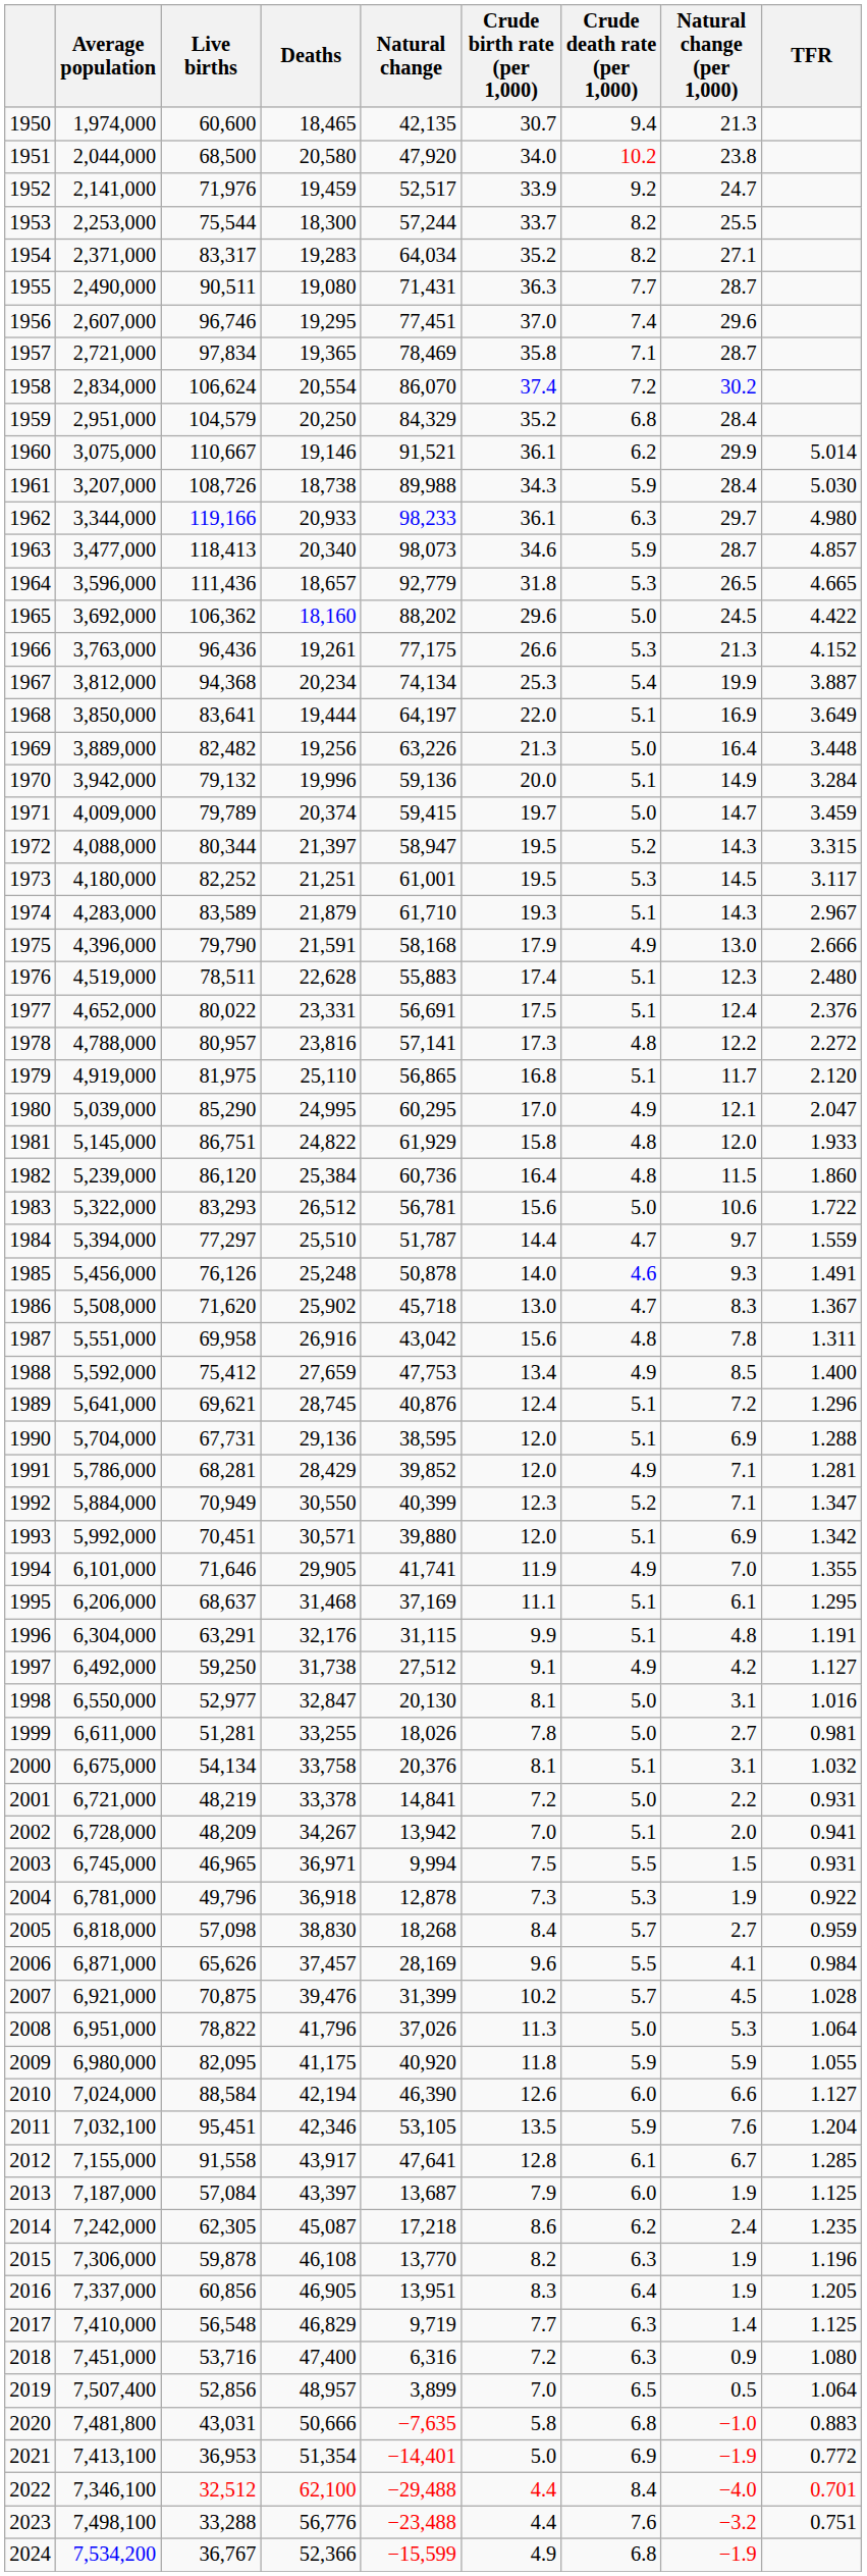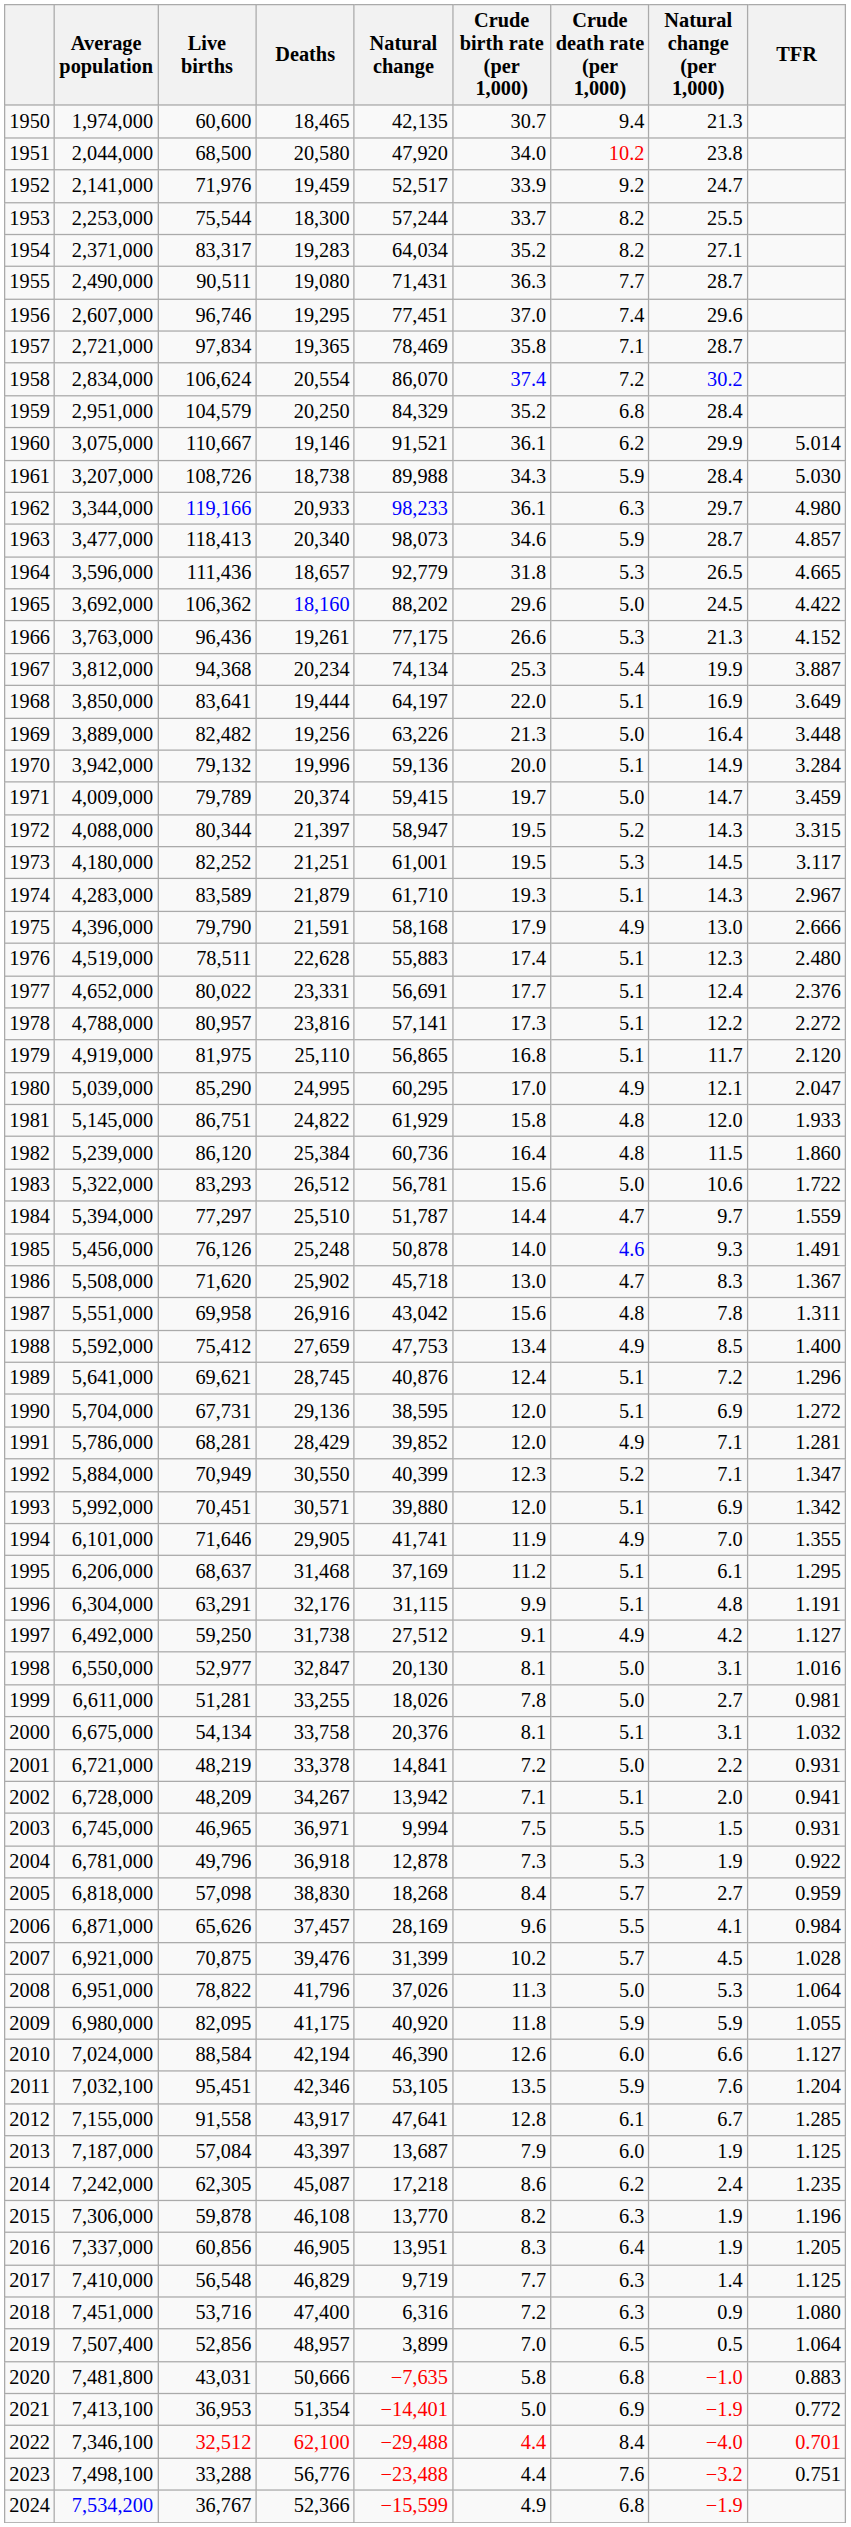 <table class="wikitable sortable" style="text-align: right;">
 <tr>
 <th></th>
 <th width="70pt">Average population</th>
 <th width="70pt">Live births</th>
 <th width="70pt">Deaths</th>
 <th width="70pt">Natural change</th>
 <th width="70pt">Crude birth rate (per 1,000)</th>
 <th width="70pt">Crude death rate (per 1,000)</th>
 <th width="70pt">Natural change (per 1,000)</th>
 <th width="70pt">TFR</th>
 </tr>
 <tr>
 <td>1950</td>
 <td>1,974,000</td>
 <td>60,600</td>
 <td>18,465</td>
 <td>42,135</td>
 <td>30.7</td>
 <td>9.4</td>
 <td>21.3</td>
 <td></td>
 </tr>
 <tr>
 <td>1951</td>
 <td>2,044,000</td>
 <td>68,500</td>
 <td>20,580</td>
 <td>47,920</td>
 <td>34.0</td>
 <td style="color: red">10.2</td>
 <td>23.8</td>
 <td></td>
 </tr>
 <tr>
 <td>1952</td>
 <td>2,141,000</td>
 <td>71,976</td>
 <td>19,459</td>
 <td>52,517</td>
 <td>33.9</td>
 <td>9.2</td>
 <td>24.7</td>
 <td></td>
 </tr>
 <tr>
 <td>1953</td>
 <td>2,253,000</td>
 <td>75,544</td>
 <td>18,300</td>
 <td>57,244</td>
 <td>33.7</td>
 <td>8.2</td>
 <td>25.5</td>
 <td></td>
 </tr>
 <tr>
 <td>1954</td>
 <td>2,371,000</td>
 <td>83,317</td>
 <td>19,283</td>
 <td>64,034</td>
 <td>35.2</td>
 <td>8.2</td>
 <td>27.1</td>
 <td></td>
 </tr>
 <tr>
 <td>1955</td>
 <td>2,490,000</td>
 <td>90,511</td>
 <td>19,080</td>
 <td>71,431</td>
 <td>36.3</td>
 <td>7.7</td>
 <td>28.7</td>
 <td></td>
 </tr>
 <tr>
 <td>1956</td>
 <td>2,607,000</td>
 <td>96,746</td>
 <td>19,295</td>
 <td>77,451</td>
 <td>37.0</td>
 <td>7.4</td>
 <td>29.6</td>
 <td></td>
 </tr>
 <tr>
 <td>1957</td>
 <td>2,721,000</td>
 <td>97,834</td>
 <td>19,365</td>
 <td>78,469</td>
 <td>35.8</td>
 <td>7.1</td>
 <td>28.7</td>
 <td></td>
 </tr>
 <tr>
 <td>1958</td>
 <td>2,834,000</td>
 <td>106,624</td>
 <td>20,554</td>
 <td>86,070</td>
 <td style="color: blue">37.4</td>
 <td>7.2</td>
 <td style="color: blue">30.2</td>
 <td></td>
 </tr>
 <tr>
 <td>1959</td>
 <td>2,951,000</td>
 <td>104,579</td>
 <td>20,250</td>
 <td>84,329</td>
 <td>35.2</td>
 <td>6.8</td>
 <td>28.4</td>
 <td></td>
 </tr>
 <tr>
 <td>1960</td>
 <td>3,075,000</td>
 <td>110,667</td>
 <td>19,146</td>
 <td>91,521</td>
 <td>36.1</td>
 <td>6.2</td>
 <td>29.9</td>
 <td><span>5.014</span></td>
 </tr>
 <tr>
 <td>1961</td>
 <td>3,207,000</td>
 <td>108,726</td>
 <td>18,738</td>
 <td>89,988</td>
 <td>34.3</td>
 <td>5.9</td>
 <td>28.4</td>
 <td><span>5.030</span></td>
 </tr>
 <tr>
 <td>1962</td>
 <td>3,344,000</td>
 <td style="color: blue">119,166</td>
 <td>20,933</td>
 <td style="text-align:right; color:blue;">98,233</td>
 <td>36.1</td>
 <td>6.3</td>
 <td>29.7</td>
 <td><span>4.980</span></td>
 </tr>
 <tr>
 <td>1963</td>
 <td>3,477,000</td>
 <td>118,413</td>
 <td>20,340</td>
 <td>98,073</td>
 <td>34.6</td>
 <td>5.9</td>
 <td>28.7</td>
 <td><span>4.857</span></td>
 </tr>
 <tr>
 <td>1964</td>
 <td>3,596,000</td>
 <td>111,436</td>
 <td>18,657</td>
 <td>92,779</td>
 <td>31.8</td>
 <td>5.3</td>
 <td>26.5</td>
 <td><span>4.665</span></td>
 </tr>
 <tr>
 <td>1965</td>
 <td>3,692,000</td>
 <td>106,362</td>
 <td style="color: blue">18,160</td>
 <td>88,202</td>
 <td>29.6</td>
 <td>5.0</td>
 <td>24.5</td>
 <td><span>4.422</span></td>
 </tr>
 <tr>
 <td>1966</td>
 <td>3,763,000</td>
 <td>96,436</td>
 <td>19,261</td>
 <td>77,175</td>
 <td>26.6</td>
 <td>5.3</td>
 <td>21.3</td>
 <td><span>4.152</span></td>
 </tr>
 <tr>
 <td>1967</td>
 <td>3,812,000</td>
 <td>94,368</td>
 <td>20,234</td>
 <td>74,134</td>
 <td>25.3</td>
 <td>5.4</td>
 <td>19.9</td>
 <td><span>3.887</span></td>
 </tr>
 <tr>
 <td>1968</td>
 <td>3,850,000</td>
 <td>83,641</td>
 <td>19,444</td>
 <td>64,197</td>
 <td>22.0</td>
 <td>5.1</td>
 <td>16.9</td>
 <td><span>3.649</span></td>
 </tr>
 <tr>
 <td>1969</td>
 <td>3,889,000</td>
 <td>82,482</td>
 <td>19,256</td>
 <td>63,226</td>
 <td>21.3</td>
 <td>5.0</td>
 <td>16.4</td>
 <td><span>3.448</span></td>
 </tr>
 <tr>
 <td>1970</td>
 <td>3,942,000</td>
 <td>79,132</td>
 <td>19,996</td>
 <td>59,136</td>
 <td>20.0</td>
 <td>5.1</td>
 <td>14.9</td>
 <td><span>3.284</span></td>
 </tr>
 <tr>
 <td>1971</td>
 <td>4,009,000</td>
 <td>79,789</td>
 <td>20,374</td>
 <td>59,415</td>
 <td>19.7</td>
 <td>5.0</td>
 <td>14.7</td>
 <td><span>3.459</span></td>
 </tr>
 <tr>
 <td>1972</td>
 <td>4,088,000</td>
 <td>80,344</td>
 <td>21,397</td>
 <td>58,947</td>
 <td>19.5</td>
 <td>5.2</td>
 <td>14.3</td>
 <td><span>3.315</span></td>
 </tr>
 <tr>
 <td>1973</td>
 <td>4,180,000</td>
 <td>82,252</td>
 <td>21,251</td>
 <td>61,001</td>
 <td>19.5</td>
 <td>5.3</td>
 <td>14.5</td>
 <td><span>3.117</span></td>
 </tr>
 <tr>
 <td>1974</td>
 <td>4,283,000</td>
 <td>83,589</td>
 <td>21,879</td>
 <td>61,710</td>
 <td>19.3</td>
 <td>5.1</td>
 <td>14.3</td>
 <td><span>2.967</span></td>
 </tr>
 <tr>
 <td>1975</td>
 <td>4,396,000</td>
 <td>79,790</td>
 <td>21,591</td>
 <td>58,168</td>
 <td>17.9</td>
 <td>4.9</td>
 <td>13.0</td>
 <td><span>2.666</span></td>
 </tr>
 <tr>
 <td>1976</td>
 <td>4,519,000</td>
 <td>78,511</td>
 <td>22,628</td>
 <td>55,883</td>
 <td>17.4</td>
 <td>5.1</td>
 <td>12.3</td>
 <td><span>2.480</span></td>
 </tr>
 <tr>
 <td>1977</td>
 <td>4,652,000</td>
 <td>80,022</td>
 <td>23,331</td>
 <td>56,691</td>
-<td>17.5</td>
+<td>17.7</td>
 <td>5.1</td>
 <td>12.4</td>
 <td><span>2.376</span></td>
 </tr>
 <tr>
 <td>1978</td>
 <td>4,788,000</td>
 <td>80,957</td>
 <td>23,816</td>
 <td>57,141</td>
 <td>17.3</td>
-<td>4.8</td>
+<td>5.1</td>
 <td>12.2</td>
 <td><span>2.272</span></td>
 </tr>
 <tr>
 <td>1979</td>
 <td>4,919,000</td>
 <td>81,975</td>
 <td>25,110</td>
 <td>56,865</td>
 <td>16.8</td>
 <td>5.1</td>
 <td>11.7</td>
 <td><span>2.120</span></td>
 </tr>
 <tr>
 <td>1980</td>
 <td>5,039,000</td>
 <td>85,290</td>
 <td>24,995</td>
 <td>60,295</td>
 <td>17.0</td>
 <td>4.9</td>
 <td>12.1</td>
 <td>2.047</td>
 </tr>
 <tr>
 <td>1981</td>
 <td>5,145,000</td>
 <td>86,751</td>
 <td>24,822</td>
 <td>61,929</td>
 <td>15.8</td>
 <td>4.8</td>
 <td>12.0</td>
 <td>1.933</td>
 </tr>
 <tr>
 <td>1982</td>
 <td>5,239,000</td>
 <td>86,120</td>
 <td>25,384</td>
 <td>60,736</td>
 <td>16.4</td>
 <td>4.8</td>
 <td>11.5</td>
 <td>1.860</td>
 </tr>
 <tr>
 <td>1983</td>
 <td>5,322,000</td>
 <td>83,293</td>
 <td>26,512</td>
 <td>56,781</td>
 <td>15.6</td>
 <td>5.0</td>
 <td>10.6</td>
 <td>1.722</td>
 </tr>
 <tr>
 <td>1984</td>
 <td>5,394,000</td>
 <td>77,297</td>
 <td>25,510</td>
 <td>51,787</td>
 <td>14.4</td>
 <td>4.7</td>
 <td>9.7</td>
 <td>1.559</td>
 </tr>
 <tr>
 <td>1985</td>
 <td>5,456,000</td>
 <td>76,126</td>
 <td>25,248</td>
 <td>50,878</td>
 <td>14.0</td>
 <td style="color: blue">4.6</td>
 <td>9.3</td>
 <td>1.491</td>
 </tr>
 <tr>
 <td>1986</td>
 <td>5,508,000</td>
 <td>71,620</td>
 <td>25,902</td>
 <td>45,718</td>
 <td>13.0</td>
 <td>4.7</td>
 <td>8.3</td>
 <td>1.367</td>
 </tr>
 <tr>
 <td>1987</td>
 <td>5,551,000</td>
 <td>69,958</td>
 <td>26,916</td>
 <td>43,042</td>
 <td>15.6</td>
 <td>4.8</td>
 <td>7.8</td>
 <td>1.311</td>
 </tr>
 <tr>
 <td>1988</td>
 <td>5,592,000</td>
 <td>75,412</td>
 <td>27,659</td>
 <td>47,753</td>
 <td>13.4</td>
 <td>4.9</td>
 <td>8.5</td>
 <td>1.400</td>
 </tr>
 <tr>
 <td>1989</td>
 <td>5,641,000</td>
 <td>69,621</td>
 <td>28,745</td>
 <td>40,876</td>
 <td>12.4</td>
 <td>5.1</td>
 <td>7.2</td>
 <td>1.296</td>
 </tr>
 <tr>
 <td>1990</td>
 <td>5,704,000</td>
 <td>67,731</td>
 <td>29,136</td>
 <td>38,595</td>
 <td>12.0</td>
 <td>5.1</td>
 <td>6.9</td>
-<td>1.288</td>
+<td>1.272</td>
 </tr>
 <tr>
 <td>1991</td>
 <td>5,786,000</td>
 <td>68,281</td>
 <td>28,429</td>
 <td>39,852</td>
 <td>12.0</td>
 <td>4.9</td>
 <td>7.1</td>
 <td>1.281</td>
 </tr>
 <tr>
 <td>1992</td>
 <td>5,884,000</td>
 <td>70,949</td>
 <td>30,550</td>
 <td>40,399</td>
 <td>12.3</td>
 <td>5.2</td>
 <td>7.1</td>
 <td>1.347</td>
 </tr>
 <tr>
 <td>1993</td>
 <td>5,992,000</td>
 <td>70,451</td>
 <td>30,571</td>
 <td>39,880</td>
 <td>12.0</td>
 <td>5.1</td>
 <td>6.9</td>
 <td>1.342</td>
 </tr>
 <tr>
 <td>1994</td>
 <td>6,101,000</td>
 <td>71,646</td>
 <td>29,905</td>
 <td>41,741</td>
 <td>11.9</td>
 <td>4.9</td>
 <td>7.0</td>
 <td>1.355</td>
 </tr>
 <tr>
 <td>1995</td>
 <td>6,206,000</td>
 <td>68,637</td>
 <td>31,468</td>
 <td>37,169</td>
-<td>11.1</td>
+<td>11.2</td>
 <td>5.1</td>
 <td>6.1</td>
 <td>1.295</td>
 </tr>
 <tr>
 <td>1996</td>
 <td>6,304,000</td>
 <td>63,291</td>
 <td>32,176</td>
 <td>31,115</td>
 <td>9.9</td>
 <td>5.1</td>
 <td>4.8</td>
 <td>1.191</td>
 </tr>
 <tr>
 <td>1997</td>
 <td>6,492,000</td>
 <td>59,250</td>
 <td>31,738</td>
 <td>27,512</td>
 <td>9.1</td>
 <td>4.9</td>
 <td>4.2</td>
 <td>1.127</td>
 </tr>
 <tr>
 <td>1998</td>
 <td>6,550,000</td>
 <td>52,977</td>
 <td>32,847</td>
 <td>20,130</td>
 <td>8.1</td>
 <td>5.0</td>
 <td>3.1</td>
 <td>1.016</td>
 </tr>
 <tr>
 <td>1999</td>
 <td>6,611,000</td>
 <td>51,281</td>
 <td>33,255</td>
 <td>18,026</td>
 <td>7.8</td>
 <td>5.0</td>
 <td>2.7</td>
 <td>0.981</td>
 </tr>
 <tr>
 <td>2000</td>
 <td>6,675,000</td>
 <td>54,134</td>
 <td>33,758</td>
 <td>20,376</td>
 <td>8.1</td>
 <td>5.1</td>
 <td>3.1</td>
 <td>1.032</td>
 </tr>
 <tr>
 <td>2001</td>
 <td>6,721,000</td>
 <td>48,219</td>
 <td>33,378</td>
 <td>14,841</td>
 <td>7.2</td>
 <td>5.0</td>
 <td>2.2</td>
 <td>0.931</td>
 </tr>
 <tr>
 <td>2002</td>
 <td>6,728,000</td>
 <td>48,209</td>
 <td>34,267</td>
 <td>13,942</td>
-<td>7.0</td>
+<td>7.1</td>
 <td>5.1</td>
 <td>2.0</td>
 <td>0.941</td>
 </tr>
 <tr>
 <td>2003</td>
 <td>6,745,000</td>
 <td>46,965</td>
 <td>36,971</td>
 <td>9,994</td>
 <td>7.5</td>
 <td>5.5</td>
 <td>1.5</td>
 <td>0.931</td>
 </tr>
 <tr>
 <td>2004</td>
 <td>6,781,000</td>
 <td>49,796</td>
 <td>36,918</td>
 <td>12,878</td>
 <td>7.3</td>
 <td>5.3</td>
 <td>1.9</td>
 <td>0.922</td>
 </tr>
 <tr>
 <td>2005</td>
 <td>6,818,000</td>
 <td>57,098</td>
 <td>38,830</td>
 <td>18,268</td>
 <td>8.4</td>
 <td>5.7</td>
 <td>2.7</td>
 <td>0.959</td>
 </tr>
 <tr>
 <td>2006</td>
 <td>6,871,000</td>
 <td>65,626</td>
 <td>37,457</td>
 <td>28,169</td>
 <td>9.6</td>
 <td>5.5</td>
 <td>4.1</td>
 <td>0.984</td>
 </tr>
 <tr>
 <td>2007</td>
 <td>6,921,000</td>
 <td>70,875</td>
 <td>39,476</td>
 <td>31,399</td>
 <td>10.2</td>
 <td>5.7</td>
 <td>4.5</td>
 <td>1.028</td>
 </tr>
 <tr>
 <td>2008</td>
 <td>6,951,000</td>
 <td>78,822</td>
 <td>41,796</td>
 <td>37,026</td>
 <td>11.3</td>
 <td>5.0</td>
 <td>5.3</td>
 <td>1.064</td>
 </tr>
 <tr>
 <td>2009</td>
 <td>6,980,000</td>
 <td>82,095</td>
 <td>41,175</td>
 <td>40,920</td>
 <td>11.8</td>
 <td>5.9</td>
 <td>5.9</td>
 <td>1.055</td>
 </tr>
 <tr>
 <td>2010</td>
 <td>7,024,000</td>
 <td>88,584</td>
 <td>42,194</td>
 <td>46,390</td>
 <td>12.6</td>
 <td>6.0</td>
 <td>6.6</td>
 <td>1.127</td>
 </tr>
 <tr>
 <td>2011</td>
 <td>7,032,100</td>
 <td>95,451</td>
 <td>42,346</td>
 <td>53,105</td>
 <td>13.5</td>
 <td>5.9</td>
 <td>7.6</td>
 <td>1.204</td>
 </tr>
 <tr>
 <td>2012</td>
 <td>7,155,000</td>
 <td>91,558</td>
 <td>43,917</td>
 <td>47,641</td>
 <td>12.8</td>
 <td>6.1</td>
 <td>6.7</td>
 <td>1.285</td>
 </tr>
 <tr>
 <td>2013</td>
 <td>7,187,000</td>
 <td>57,084</td>
 <td>43,397</td>
 <td>13,687</td>
 <td>7.9</td>
 <td>6.0</td>
 <td>1.9</td>
 <td>1.125</td>
 </tr>
 <tr>
 <td>2014</td>
 <td>7,242,000</td>
 <td>62,305</td>
 <td>45,087</td>
 <td>17,218</td>
 <td>8.6</td>
 <td>6.2</td>
 <td>2.4</td>
 <td>1.235</td>
 </tr>
 <tr>
 <td>2015</td>
 <td>7,306,000</td>
 <td>59,878</td>
 <td>46,108</td>
 <td>13,770</td>
 <td>8.2</td>
 <td>6.3</td>
 <td>1.9</td>
 <td>1.196</td>
 </tr>
 <tr>
 <td>2016</td>
 <td>7,337,000</td>
 <td>60,856</td>
 <td>46,905</td>
 <td>13,951</td>
 <td>8.3</td>
 <td>6.4</td>
 <td>1.9</td>
 <td>1.205</td>
 </tr>
 <tr>
 <td>2017</td>
 <td>7,410,000</td>
 <td>56,548</td>
 <td>46,829</td>
 <td>9,719</td>
 <td>7.7</td>
 <td>6.3</td>
 <td>1.4</td>
 <td>1.125</td>
 </tr>
 <tr>
 <td>2018</td>
 <td>7,451,000</td>
 <td>53,716</td>
 <td>47,400</td>
 <td>6,316</td>
 <td>7.2</td>
 <td>6.3</td>
 <td>0.9</td>
 <td>1.080</td>
 </tr>
 <tr>
 <td>2019</td>
 <td>7,507,400</td>
 <td>52,856</td>
 <td>48,957</td>
 <td>3,899</td>
 <td>7.0</td>
 <td>6.5</td>
 <td>0.5</td>
 <td>1.064</td>
 </tr>
 <tr>
 <td>2020</td>
 <td>7,481,800</td>
 <td>43,031</td>
 <td>50,666</td>
 <td style="color: red">−7,635</td>
 <td>5.8</td>
 <td>6.8</td>
 <td style="color: red">−1.0</td>
 <td>0.883</td>
 </tr>
 <tr>
 <td>2021</td>
 <td>7,413,100</td>
 <td>36,953</td>
 <td>51,354</td>
 <td style="color: red">−14,401</td>
 <td>5.0</td>
 <td>6.9</td>
 <td style="color: red">−1.9</td>
 <td>0.772</td>
 </tr>
 <tr>
 <td>2022</td>
 <td>7,346,100</td>
 <td style="color: red">32,512</td>
 <td style="color: red">62,100</td>
 <td style="color: red">−29,488</td>
 <td style="color: red">4.4</td>
 <td>8.4</td>
 <td style="color: red">−4.0</td>
 <td style="color: red">0.701</td>
 </tr>
 <tr>
 <td>2023</td>
 <td>7,498,100</td>
 <td>33,288</td>
 <td>56,776</td>
 <td style="color: red">−23,488</td>
 <td>4.4</td>
 <td>7.6</td>
 <td style="color: red">−3.2</td>
 <td>0.751</td>
 </tr>
 <tr>
 <td>2024</td>
 <td style="color: blue">7,534,200</td>
 <td>36,767</td>
 <td>52,366</td>
 <td style="color: red">−15,599</td>
 <td>4.9</td>
 <td>6.8</td>
 <td style="color: red">−1.9</td>
 <td></td>
 </tr>
 <tr>
 </tr>
 </table>
